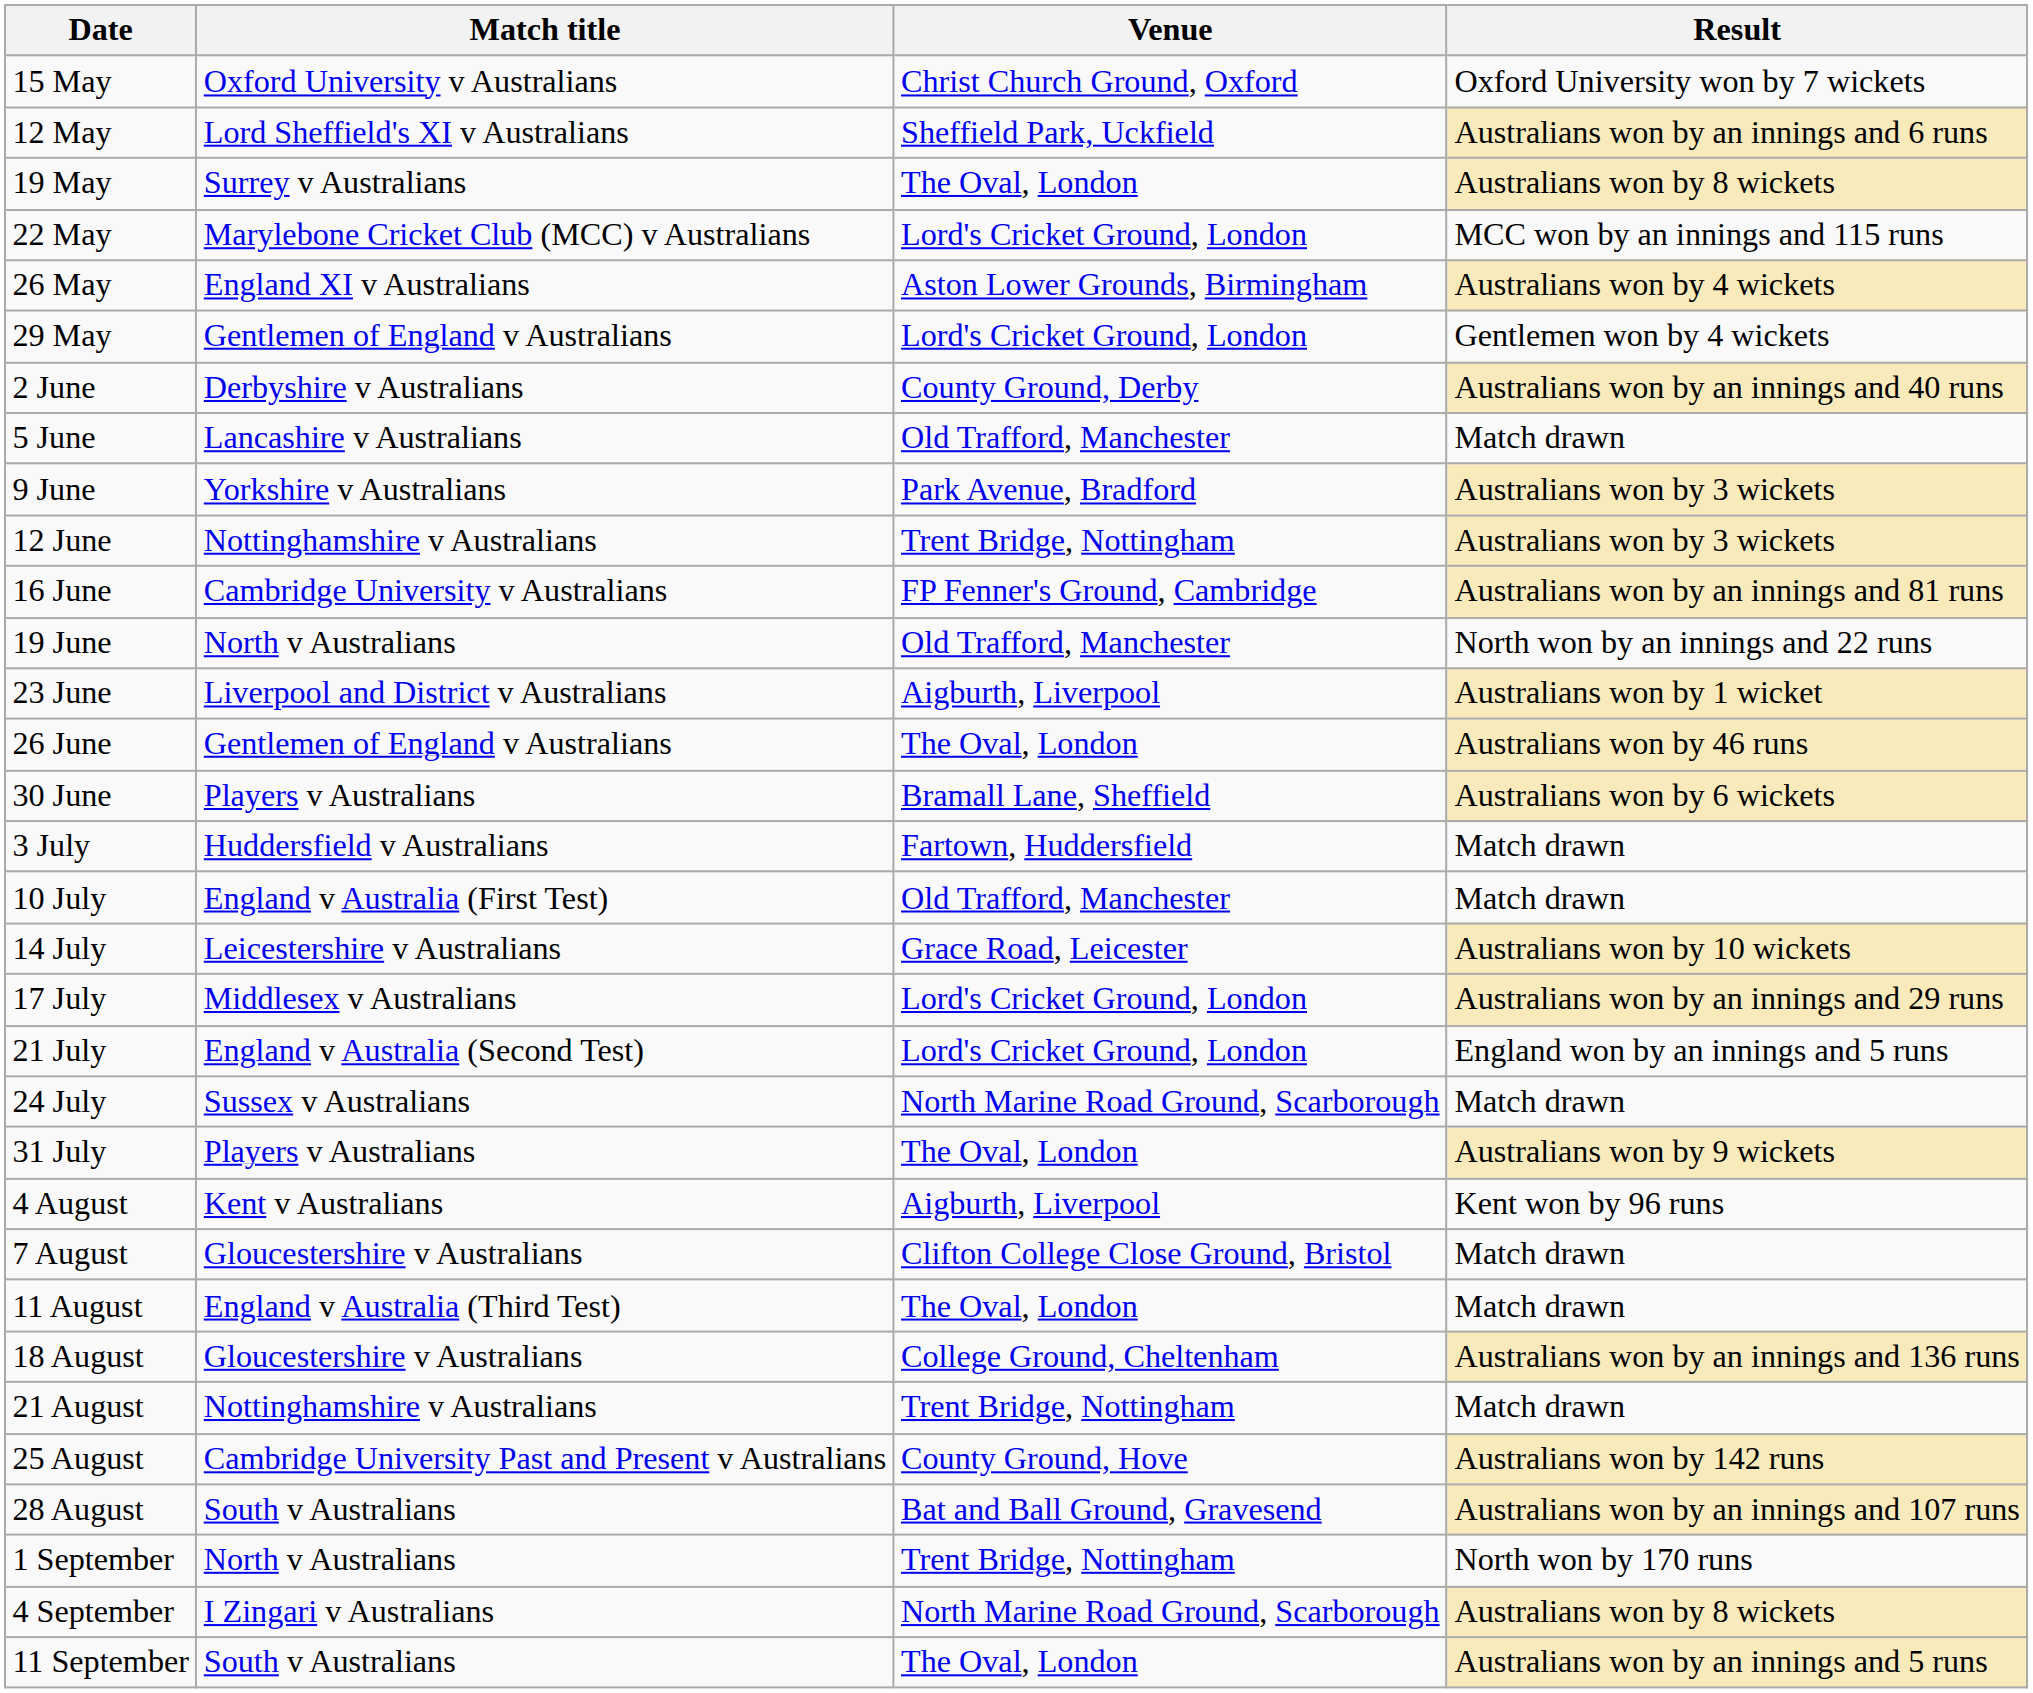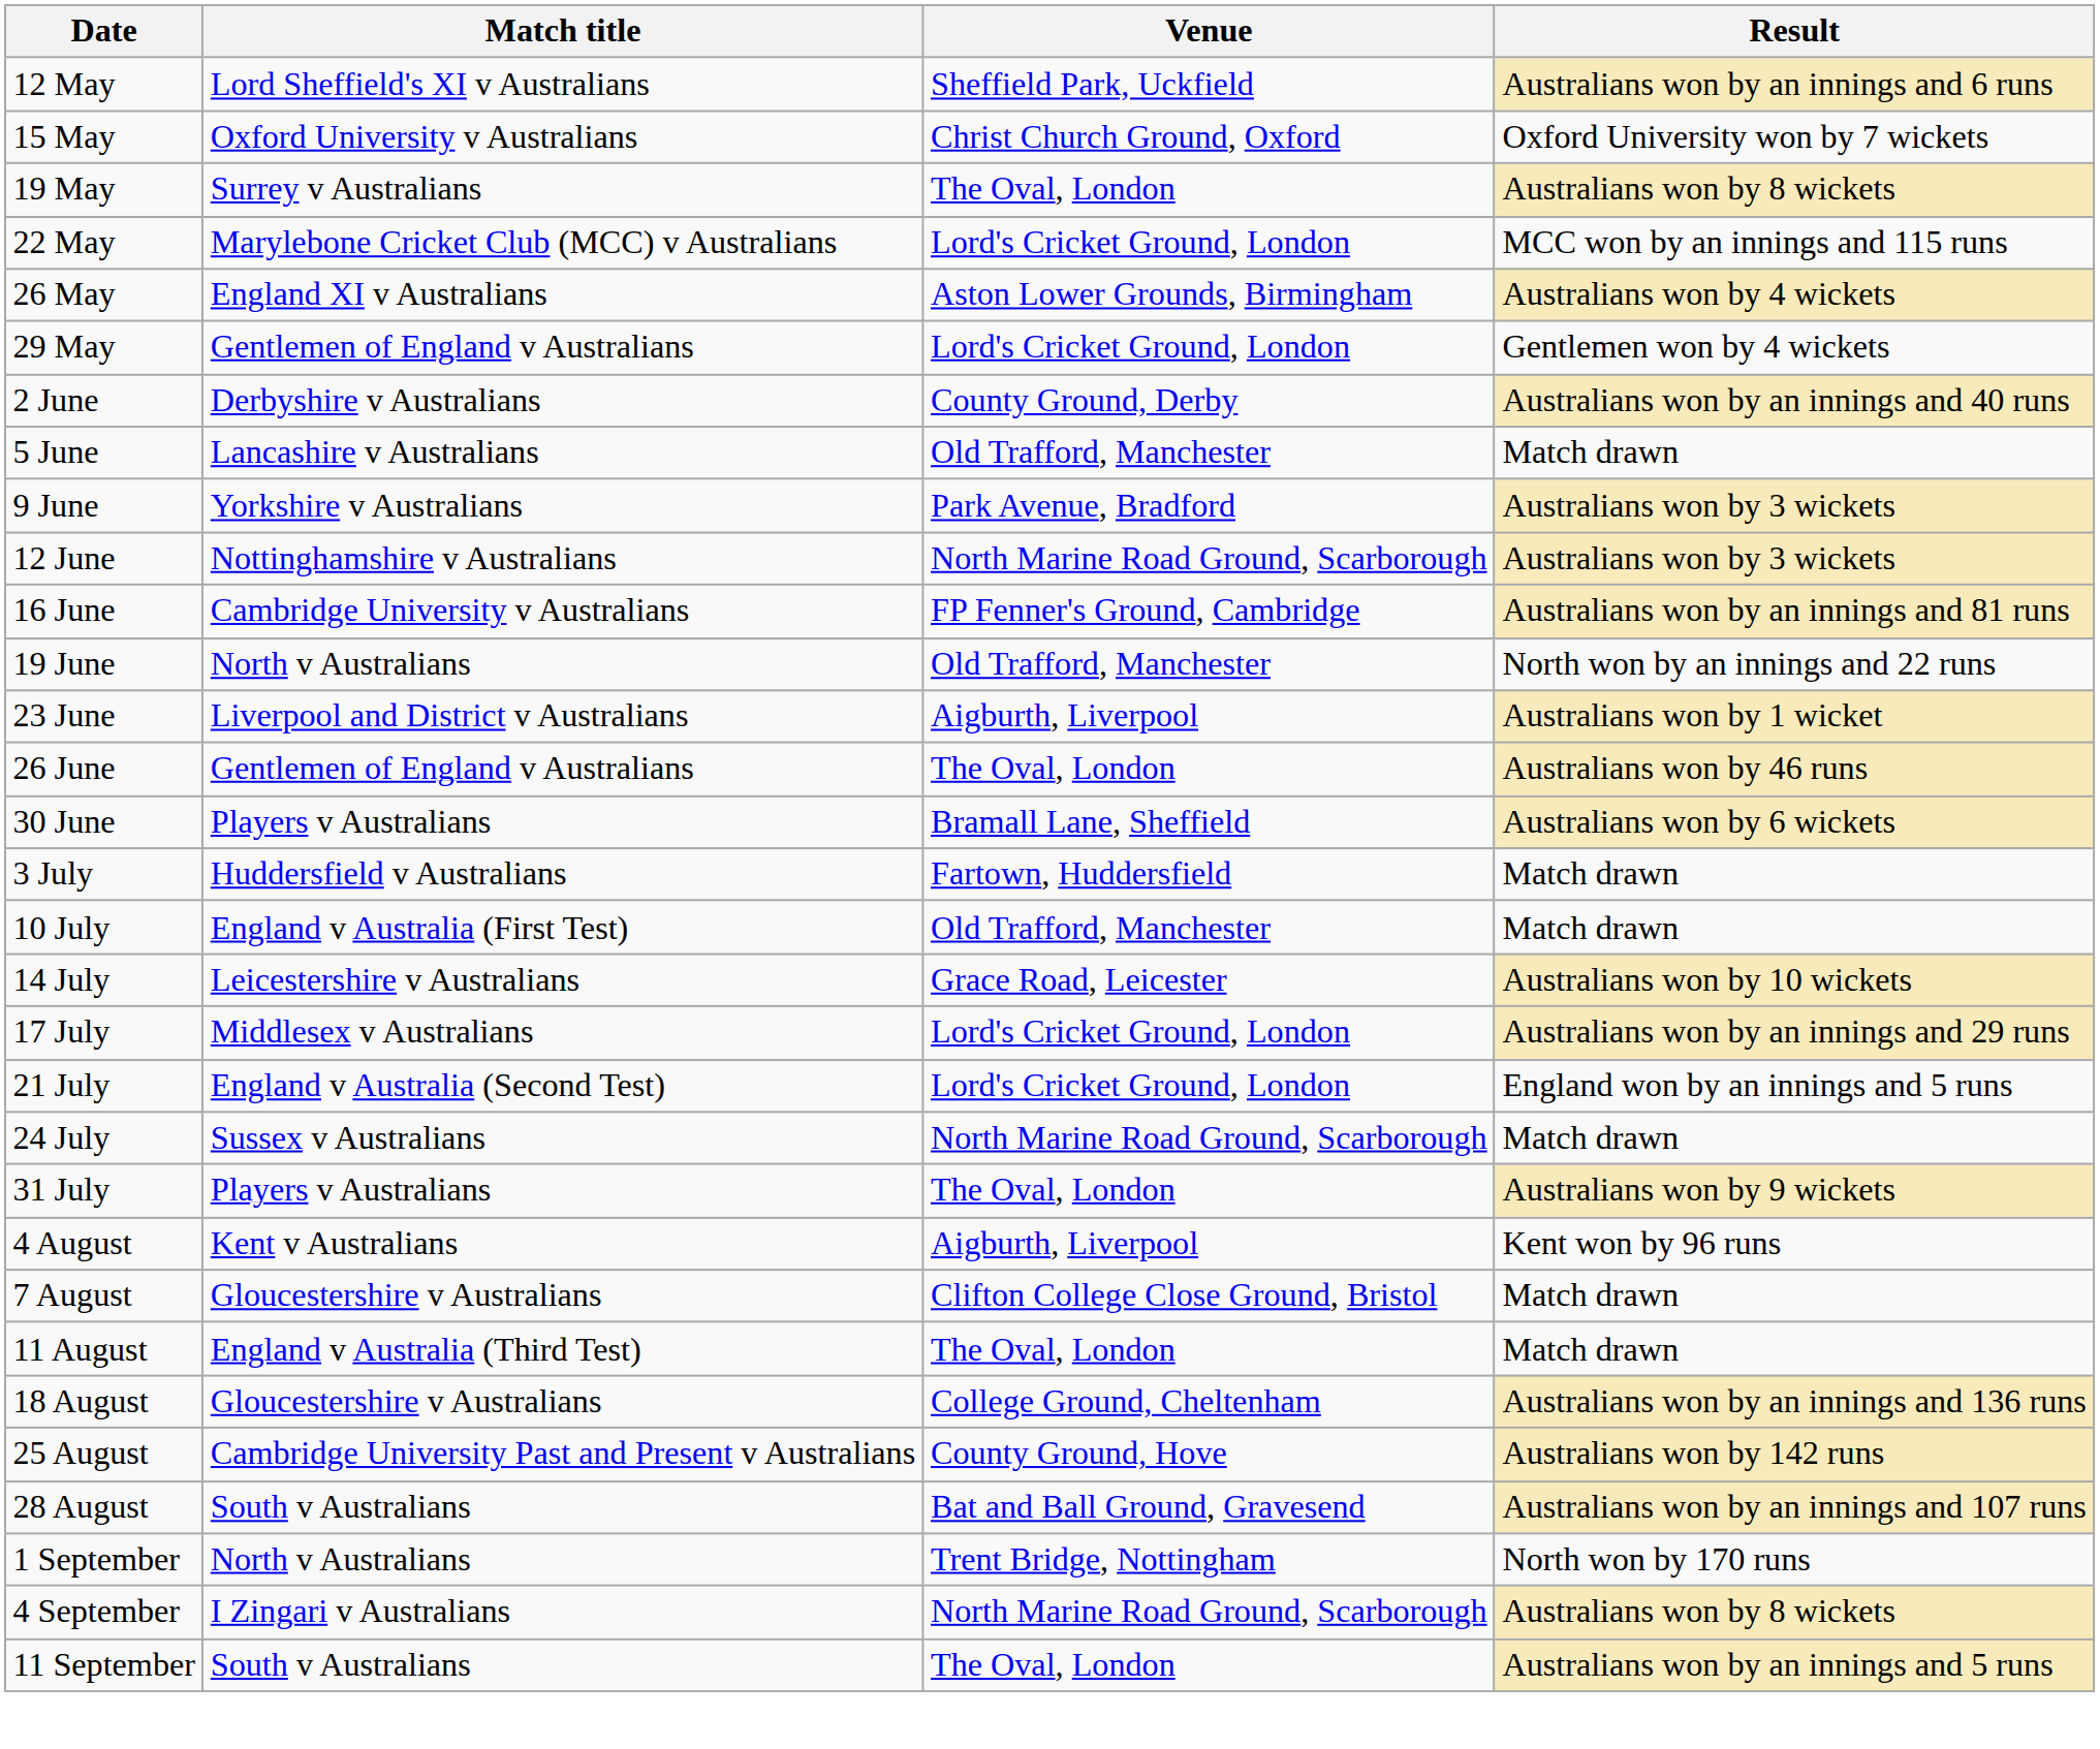 <table class="wikitable">
 <tr>
 <th>Date</th>
 <th>Match title</th>
 <th>Venue</th>
 <th>Result</th>
 </tr>
 <tr>
+<td>12 May</td>
+<td><a href='#'>Lord Sheffield's XI</a> v Australians</td>
+<td><a href='#'>Sheffield Park, Uckfield</a></td>
+<td style="background:#F8EABA">Australians won by an innings and 6 runs</td>
+</tr>
+<tr>
 <td>15 May</td>
 <td><a href='#'>Oxford University</a> v Australians</td>
 <td><a href='#'>Christ Church Ground</a>, <a href='#'>Oxford</a></td>
 <td>Oxford University won by 7 wickets</td>
-</tr>
-<tr>
-<td>12 May</td>
-<td><a href='#'>Lord Sheffield's XI</a> v Australians</td>
-<td><a href='#'>Sheffield Park, Uckfield</a></td>
-<td style="background:#F8EABA">Australians won by an innings and 6 runs</td>
 </tr>
 <tr>
 <td>19 May</td>
 <td><a href='#'>Surrey</a> v Australians</td>
 <td><a href='#'>The Oval</a>, <a href='#'>London</a></td>
 <td style="background:#F8EABA">Australians won by 8 wickets</td>
 </tr>
 <tr>
 <td>22 May</td>
 <td><a href='#'>Marylebone Cricket Club</a> (MCC) v Australians</td>
 <td><a href='#'>Lord's Cricket Ground</a>, <a href='#'>London</a></td>
 <td>MCC won by an innings and 115 runs</td>
 </tr>
 <tr>
 <td>26 May</td>
 <td><a href='#'>England XI</a> v Australians</td>
 <td><a href='#'>Aston Lower Grounds</a>, <a href='#'>Birmingham</a></td>
 <td style="background:#F8EABA">Australians won by 4 wickets</td>
 </tr>
 <tr>
 <td>29 May</td>
 <td><a href='#'>Gentlemen of England</a> v Australians</td>
 <td><a href='#'>Lord's Cricket Ground</a>, <a href='#'>London</a></td>
 <td>Gentlemen won by 4 wickets</td>
 </tr>
 <tr>
 <td>2 June</td>
 <td><a href='#'>Derbyshire</a> v Australians</td>
 <td><a href='#'>County Ground, Derby</a></td>
 <td style="background:#F8EABA">Australians won by an innings and 40 runs</td>
 </tr>
 <tr>
 <td>5 June</td>
 <td><a href='#'>Lancashire</a> v Australians</td>
 <td><a href='#'>Old Trafford</a>, <a href='#'>Manchester</a></td>
 <td>Match drawn</td>
 </tr>
 <tr>
 <td>9 June</td>
 <td><a href='#'>Yorkshire</a> v Australians</td>
 <td><a href='#'>Park Avenue</a>, <a href='#'>Bradford</a></td>
 <td style="background:#F8EABA">Australians won by 3 wickets</td>
 </tr>
 <tr>
 <td>12 June</td>
 <td><a href='#'>Nottinghamshire</a> v Australians</td>
-<td><a href='#'>Trent Bridge</a>, <a href='#'>Nottingham</a></td>
+<td><a href='#'>North Marine Road Ground</a>, <a href='#'>Scarborough</a></td>
 <td style="background:#F8EABA">Australians won by 3 wickets</td>
 </tr>
 <tr>
 <td>16 June</td>
 <td><a href='#'>Cambridge University</a> v Australians</td>
 <td><a href='#'>FP Fenner's Ground</a>, <a href='#'>Cambridge</a></td>
 <td style="background:#F8EABA">Australians won by an innings and 81 runs</td>
 </tr>
 <tr>
 <td>19 June</td>
 <td><a href='#'>North</a> v Australians</td>
 <td><a href='#'>Old Trafford</a>, <a href='#'>Manchester</a></td>
 <td>North won by an innings and 22 runs</td>
 </tr>
 <tr>
 <td>23 June</td>
 <td><a href='#'>Liverpool and District</a> v Australians</td>
 <td><a href='#'>Aigburth</a>, <a href='#'>Liverpool</a></td>
 <td style="background:#F8EABA">Australians won by 1 wicket</td>
 </tr>
 <tr>
 <td>26 June</td>
 <td><a href='#'>Gentlemen of England</a> v Australians</td>
 <td><a href='#'>The Oval</a>, <a href='#'>London</a></td>
 <td style="background:#F8EABA">Australians won by 46 runs</td>
 </tr>
 <tr>
 <td>30 June</td>
 <td><a href='#'>Players</a> v Australians</td>
 <td><a href='#'>Bramall Lane</a>, <a href='#'>Sheffield</a></td>
 <td style="background:#F8EABA">Australians won by 6 wickets</td>
 </tr>
 <tr>
 <td>3 July</td>
 <td><a href='#'>Huddersfield</a> v Australians</td>
 <td><a href='#'>Fartown</a>, <a href='#'>Huddersfield</a></td>
 <td>Match drawn</td>
 </tr>
 <tr>
 <td>10 July</td>
 <td><a href='#'>England</a> v <a href='#'>Australia</a> (First Test)</td>
 <td><a href='#'>Old Trafford</a>, <a href='#'>Manchester</a></td>
 <td>Match drawn</td>
 </tr>
 <tr>
 <td>14 July</td>
 <td><a href='#'>Leicestershire</a> v Australians</td>
 <td><a href='#'>Grace Road</a>, <a href='#'>Leicester</a></td>
 <td style="background:#F8EABA">Australians won by 10 wickets</td>
 </tr>
 <tr>
 <td>17 July</td>
 <td><a href='#'>Middlesex</a> v Australians</td>
 <td><a href='#'>Lord's Cricket Ground</a>, <a href='#'>London</a></td>
 <td style="background:#F8EABA">Australians won by an innings and 29 runs</td>
 </tr>
 <tr>
 <td>21 July</td>
 <td><a href='#'>England</a> v <a href='#'>Australia</a> (Second Test)</td>
 <td><a href='#'>Lord's Cricket Ground</a>, <a href='#'>London</a></td>
 <td>England won by an innings and 5 runs</td>
 </tr>
 <tr>
 <td>24 July</td>
 <td><a href='#'>Sussex</a> v Australians</td>
 <td><a href='#'>North Marine Road Ground</a>, <a href='#'>Scarborough</a></td>
 <td>Match drawn</td>
 </tr>
 <tr>
 <td>31 July</td>
 <td><a href='#'>Players</a> v Australians</td>
 <td><a href='#'>The Oval</a>, <a href='#'>London</a></td>
 <td style="background:#F8EABA">Australians won by 9 wickets</td>
 </tr>
 <tr>
 <td>4 August</td>
 <td><a href='#'>Kent</a> v Australians</td>
 <td><a href='#'>Aigburth</a>, <a href='#'>Liverpool</a></td>
 <td>Kent won by 96 runs</td>
 </tr>
 <tr>
 <td>7 August</td>
 <td><a href='#'>Gloucestershire</a> v Australians</td>
 <td><a href='#'>Clifton College Close Ground</a>, <a href='#'>Bristol</a></td>
 <td>Match drawn</td>
 </tr>
 <tr>
 <td>11 August</td>
 <td><a href='#'>England</a> v <a href='#'>Australia</a> (Third Test)</td>
 <td><a href='#'>The Oval</a>, <a href='#'>London</a></td>
 <td>Match drawn</td>
 </tr>
 <tr>
 <td>18 August</td>
 <td><a href='#'>Gloucestershire</a> v Australians</td>
 <td><a href='#'>College Ground, Cheltenham</a></td>
 <td style="background:#F8EABA">Australians won by an innings and 136 runs</td>
 </tr>
 <tr>
-<td>21 August</td>
-<td><a href='#'>Nottinghamshire</a> v Australians</td>
-<td><a href='#'>Trent Bridge</a>, <a href='#'>Nottingham</a></td>
-<td>Match drawn</td>
-</tr>
-<tr>
 <td>25 August</td>
 <td><a href='#'>Cambridge University Past and Present</a> v Australians</td>
 <td><a href='#'>County Ground, Hove</a></td>
 <td style="background:#F8EABA">Australians won by 142 runs</td>
 </tr>
 <tr>
 <td>28 August</td>
 <td><a href='#'>South</a> v Australians</td>
 <td><a href='#'>Bat and Ball Ground</a>, <a href='#'>Gravesend</a></td>
 <td style="background:#F8EABA">Australians won by an innings and 107 runs</td>
 </tr>
 <tr>
 <td>1 September</td>
 <td><a href='#'>North</a> v Australians</td>
 <td><a href='#'>Trent Bridge</a>, <a href='#'>Nottingham</a></td>
 <td>North won by 170 runs</td>
 </tr>
 <tr>
 <td>4 September</td>
 <td><a href='#'>I Zingari</a> v Australians</td>
 <td><a href='#'>North Marine Road Ground</a>, <a href='#'>Scarborough</a></td>
 <td style="background:#F8EABA">Australians won by 8 wickets</td>
 </tr>
 <tr>
 <td>11 September</td>
 <td><a href='#'>South</a> v Australians</td>
 <td><a href='#'>The Oval</a>, <a href='#'>London</a></td>
 <td style="background:#F8EABA">Australians won by an innings and 5 runs</td>
 </tr>
 </table>
